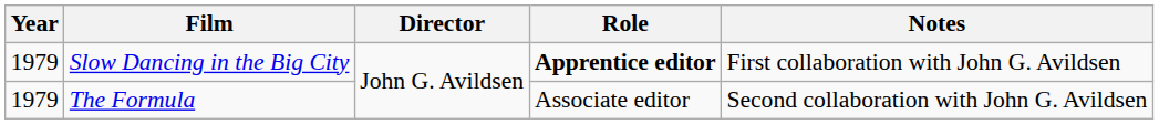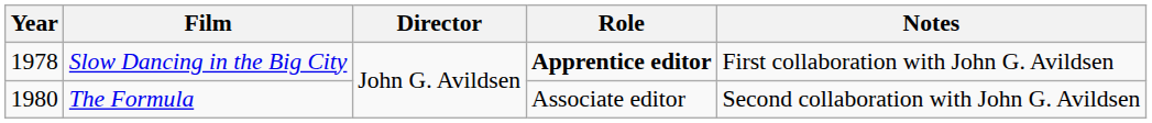 <table class="wikitable">
 <tr>
 <th>Year</th>
 <th>Film</th>
 <th>Director</th>
 <th>Role</th>
 <th>Notes</th>
 </tr>
 <tr>
-<td>1979</td>
+<td>1978</td>
 <td><em><a href='#'>Slow Dancing in the Big City</a></em></td>
 <td rowspan=2>John G. Avildsen</td>
 <td><strong>Apprentice editor</strong></td>
 <td>First collaboration with John G. Avildsen</td>
 </tr>
 <tr>
-<td>1979</td>
+<td>1980</td>
 <td><em><a href='#'>The Formula</a></em></td>
 <td>Associate editor</td>
 <td>Second collaboration with John G. Avildsen</td>
 </tr>
 </table>
